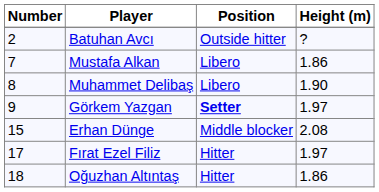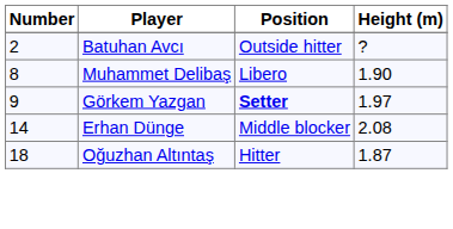 <table bgcolor="#f7f8ff" cellpadding="3" cellspacing="0" border="1" style="font-size: 95%; border: gray solid 1px; border-collapse: collapse;">
 <tr bgcolor="#FFFFFF">
 <td align=center><strong>Number</strong></td>
 <td align=center><strong>Player</strong></td>
 <td align=center><strong>Position</strong></td>
 <td align=center><strong>Height (m)</strong></td>
 </tr>
 <tr>
 </tr>
 <tr>
 <td>2</td>
 <td> <a href='#'>Batuhan Avcı</a></td>
 <td><a href='#'>Outside hitter</a></td>
 <td>?</td>
 </tr>
 <tr>
-<td>7</td>
-<td> <a href='#'>Mustafa Alkan</a></td>
-<td><a href='#'>Libero</a></td>
-<td>1.86</td>
-</tr>
-<tr>
 <td>8</td>
 <td> <a href='#'>Muhammet Delibaş</a></td>
 <td><a href='#'>Libero</a></td>
 <td>1.90</td>
 </tr>
 <tr>
 <td>9</td>
 <td> <a href='#'>Görkem Yazgan</a></td>
 <td><strong><a href='#'>Setter</a></strong></td>
 <td>1.97</td>
 </tr>
 <tr>
-<td>15</td>
+<td>14</td>
 <td> <a href='#'>Erhan Dünge</a></td>
 <td><a href='#'>Middle blocker</a></td>
 <td>2.08</td>
 </tr>
 <tr>
-<td>17</td>
-<td> <a href='#'>Fırat Ezel Filiz</a></td>
-<td><a href='#'>Hitter</a></td>
-<td>1.97</td>
-</tr>
-<tr>
 <td>18</td>
 <td> <a href='#'>Oğuzhan Altıntaş</a></td>
 <td><a href='#'>Hitter</a></td>
-<td>1.86</td>
+<td>1.87</td>
 </tr>
 </table>
